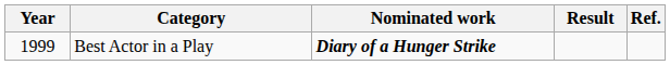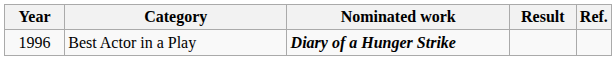 <table class=wikitable>
 <tr>
 <th scope="col" style="width:5em;">Year</th>
 <th scope="col" style="width:26em;">Category</th>
 <th scope="col" style="width:25em;">Nominated work</th>
 <th scope="col" style="width:5em;">Result</th>
 <th>Ref.</th>
 </tr>
 <tr>
-<td style="text-align:center;">1999</td>
+<td style="text-align:center;">1996</td>
 <td>Best Actor in a Play</td>
 <td><strong><em>Diary of a Hunger Strike</em></strong></td>
 <td></td>
 <td></td>
 </tr>
 <tr>
 </tr>
 </table>
